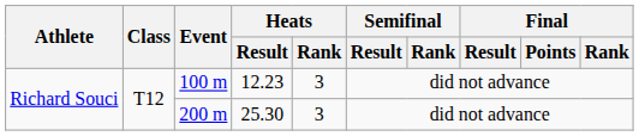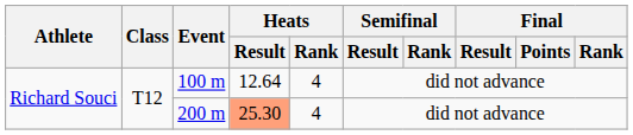 <table class=wikitable style="font-size:90%">
 <tr>
 <th rowspan="2">Athlete</th>
 <th rowspan="2">Class</th>
 <th rowspan="2">Event</th>
 <th colspan="2">Heats</th>
 <th colspan="2">Semifinal</th>
 <th colspan="3">Final</th>
 </tr>
 <tr>
 <th>Result</th>
 <th>Rank</th>
 <th>Result</th>
 <th>Rank</th>
 <th>Result</th>
 <th>Points</th>
 <th>Rank</th>
 </tr>
 <tr>
 <td rowspan="2"><a href='#'>Richard Souci</a></td>
 <td align="center" rowspan="2">T12</td>
 <td><a href='#'>100 m</a></td>
-<td align="center">12.23</td>
-<td align="center">3</td>
+<td align="center">12.64</td>
+<td align="center">4</td>
 <td align="center" colspan="5">did not advance</td>
 </tr>
 <tr>
 <td><a href='#'>200 m</a></td>
-<td align="center">25.30</td>
-<td align="center">3</td>
+<td align="center" style="background: lightsalmon;">25.30</td>
+<td align="center">4</td>
 <td align="center" colspan="5">did not advance</td>
 </tr>
 </table>
